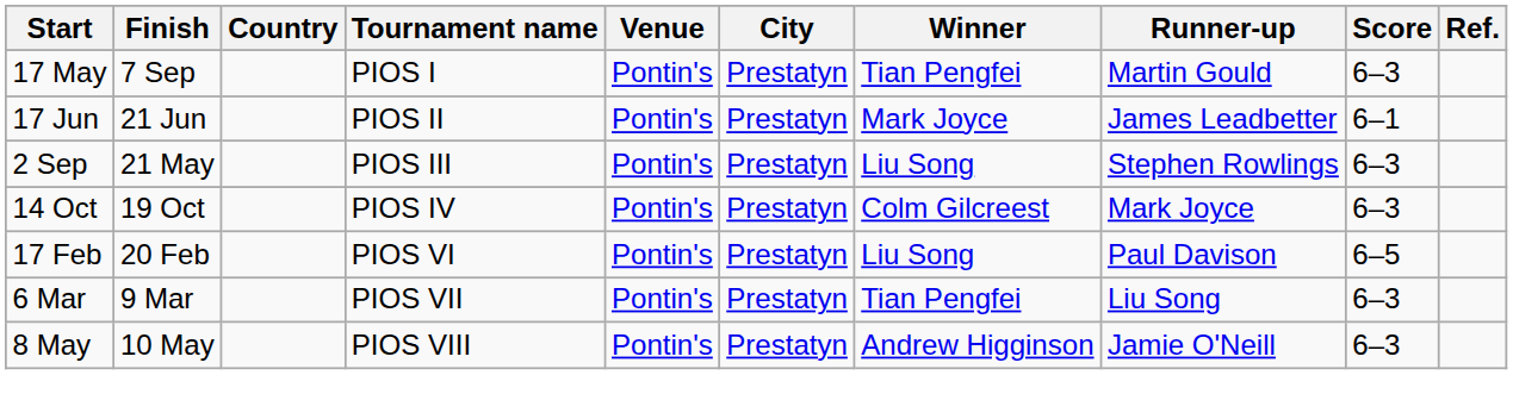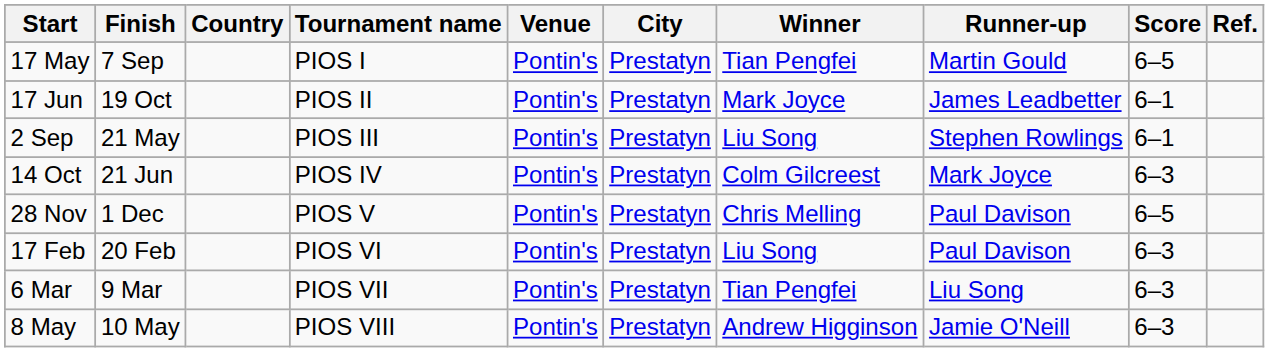 <table class="wikitable sortable" style="font-size: 85%">
 <tr>
 <th>Start</th>
 <th>Finish</th>
 <th>Country</th>
 <th>Tournament name</th>
 <th>Venue</th>
 <th>City</th>
 <th>Winner</th>
 <th>Runner-up</th>
 <th>Score</th>
 <th>Ref.</th>
 </tr>
 <tr>
 <td>17 May</td>
 <td>7 Sep</td>
 <td></td>
 <td>PIOS I</td>
 <td><a href='#'>Pontin's</a></td>
 <td><a href='#'>Prestatyn</a></td>
 <td> <a href='#'>Tian Pengfei</a></td>
 <td> <a href='#'>Martin Gould</a></td>
-<td>6–3</td>
+<td>6–5</td>
 <td></td>
 </tr>
 <tr>
 <td>17 Jun</td>
-<td>21 Jun</td>
+<td>19 Oct</td>
 <td></td>
 <td>PIOS II</td>
 <td><a href='#'>Pontin's</a></td>
 <td><a href='#'>Prestatyn</a></td>
 <td> <a href='#'>Mark Joyce</a></td>
 <td> <a href='#'>James Leadbetter</a></td>
 <td>6–1</td>
 <td></td>
 </tr>
 <tr>
 <td>2 Sep</td>
 <td>21 May</td>
 <td></td>
 <td>PIOS III</td>
 <td><a href='#'>Pontin's</a></td>
 <td><a href='#'>Prestatyn</a></td>
 <td> <a href='#'>Liu Song</a></td>
 <td> <a href='#'>Stephen Rowlings</a></td>
-<td>6–3</td>
+<td>6–1</td>
 <td></td>
 </tr>
 <tr>
 <td>14 Oct</td>
-<td>19 Oct</td>
+<td>21 Jun</td>
 <td></td>
 <td>PIOS IV</td>
 <td><a href='#'>Pontin's</a></td>
 <td><a href='#'>Prestatyn</a></td>
 <td> <a href='#'>Colm Gilcreest</a></td>
 <td> <a href='#'>Mark Joyce</a></td>
 <td>6–3</td>
+<td></td>
+</tr>
+<tr>
+<td>28 Nov</td>
+<td>1 Dec</td>
+<td></td>
+<td>PIOS V</td>
+<td><a href='#'>Pontin's</a></td>
+<td><a href='#'>Prestatyn</a></td>
+<td> <a href='#'>Chris Melling</a></td>
+<td> <a href='#'>Paul Davison</a></td>
+<td>6–5</td>
 <td></td>
 </tr>
 <tr>
 <td>17 Feb</td>
 <td>20 Feb</td>
 <td></td>
 <td>PIOS VI</td>
 <td><a href='#'>Pontin's</a></td>
 <td><a href='#'>Prestatyn</a></td>
 <td> <a href='#'>Liu Song</a></td>
 <td> <a href='#'>Paul Davison</a></td>
-<td>6–5</td>
+<td>6–3</td>
 <td></td>
 </tr>
 <tr>
 <td>6 Mar</td>
 <td>9 Mar</td>
 <td></td>
 <td>PIOS VII</td>
 <td><a href='#'>Pontin's</a></td>
 <td><a href='#'>Prestatyn</a></td>
 <td> <a href='#'>Tian Pengfei</a></td>
 <td> <a href='#'>Liu Song</a></td>
 <td>6–3</td>
 <td></td>
 </tr>
 <tr>
 <td>8 May</td>
 <td>10 May</td>
 <td></td>
 <td>PIOS VIII</td>
 <td><a href='#'>Pontin's</a></td>
 <td><a href='#'>Prestatyn</a></td>
 <td> <a href='#'>Andrew Higginson</a></td>
 <td> <a href='#'>Jamie O'Neill</a></td>
 <td>6–3</td>
 <td></td>
 </tr>
 </table>
